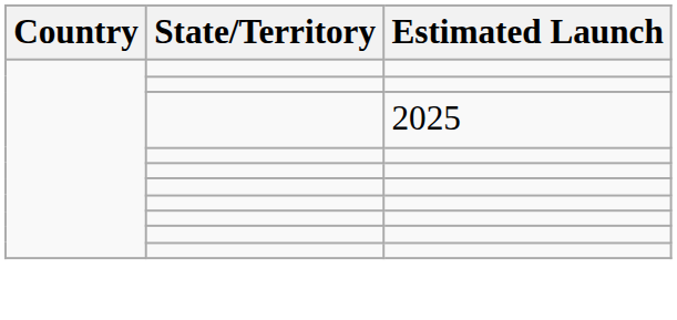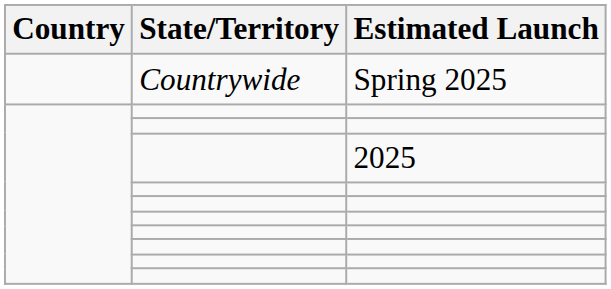 <table class="wikitable">
 <tr>
 <th>Country</th>
 <th>State/Territory</th>
 <th>Estimated Launch</th>
+</tr>
+<tr>
+<td></td>
+<td><em>Countrywide</em></td>
+<td>Spring 2025</td>
 </tr>
 <tr>
 <td rowspan="10"></td>
 <td></td>
 <td></td>
 </tr>
 <tr>
 <td></td>
 <td></td>
 </tr>
 <tr>
 <td></td>
 <td>2025</td>
 </tr>
 <tr>
 <td></td>
 <td></td>
 </tr>
 <tr>
 <td></td>
 <td></td>
 </tr>
 <tr>
 <td></td>
 <td></td>
 </tr>
 <tr>
 <td></td>
 <td></td>
 </tr>
 <tr>
 <td></td>
 <td></td>
 </tr>
 <tr>
 <td></td>
 <td></td>
 </tr>
 <tr>
 <td></td>
 <td></td>
 </tr>
 </table>
